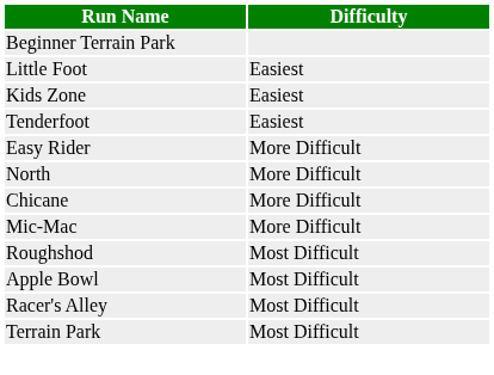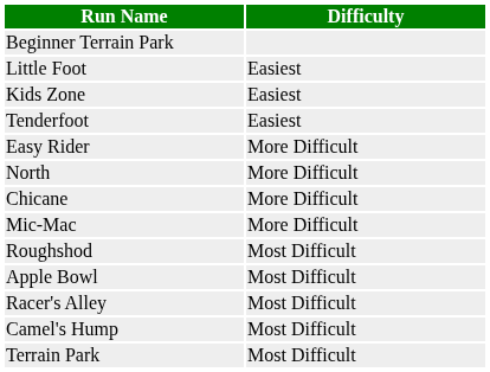 <table ->
 <tr>
 <th style="width:200px; background:green; color:white;">Run Name</th>
 <th style="width:200px; background:green; color:white;">Difficulty</th>
 </tr>
 <tr style="background:#eee; color:black;">
 <td>Beginner Terrain Park</td>
 <td></td>
 </tr>
 <tr style="background:#eee; color:black;">
 <td>Little Foot</td>
 <td> Easiest</td>
 </tr>
 <tr style="background:#eee; color:black;">
 <td>Kids Zone</td>
 <td> Easiest</td>
 </tr>
 <tr style="background:#eee; color:black;">
 <td>Tenderfoot</td>
 <td> Easiest</td>
 </tr>
 <tr style="background:#eee; color:black;">
 <td>Easy Rider</td>
 <td> More Difficult</td>
 </tr>
 <tr style="background:#eee; color:black;">
 <td>North</td>
 <td> More Difficult</td>
 </tr>
 <tr style="background:#eee; color:black;">
 <td>Chicane</td>
 <td> More Difficult</td>
 </tr>
 <tr style="background:#eee; color:black;">
 <td>Mic-Mac</td>
 <td> More Difficult</td>
 </tr>
 <tr style="background:#eee; color:black;">
 <td>Roughshod</td>
 <td> Most Difficult</td>
 </tr>
 <tr style="background:#eee; color:black;">
 <td>Apple Bowl</td>
 <td> Most Difficult</td>
 </tr>
 <tr style="background:#eee; color:black;">
 <td>Racer's Alley</td>
 <td> Most Difficult</td>
 </tr>
 <tr style="background:#eee; color:black;">
+<td>Camel's Hump</td>
+<td> Most Difficult</td>
+</tr>
+<tr style="background:#eee; color:black;">
 <td>Terrain Park</td>
 <td> Most Difficult</td>
 </tr>
 <tr style="background:#eee; color:black;">
 </tr>
 </table>
